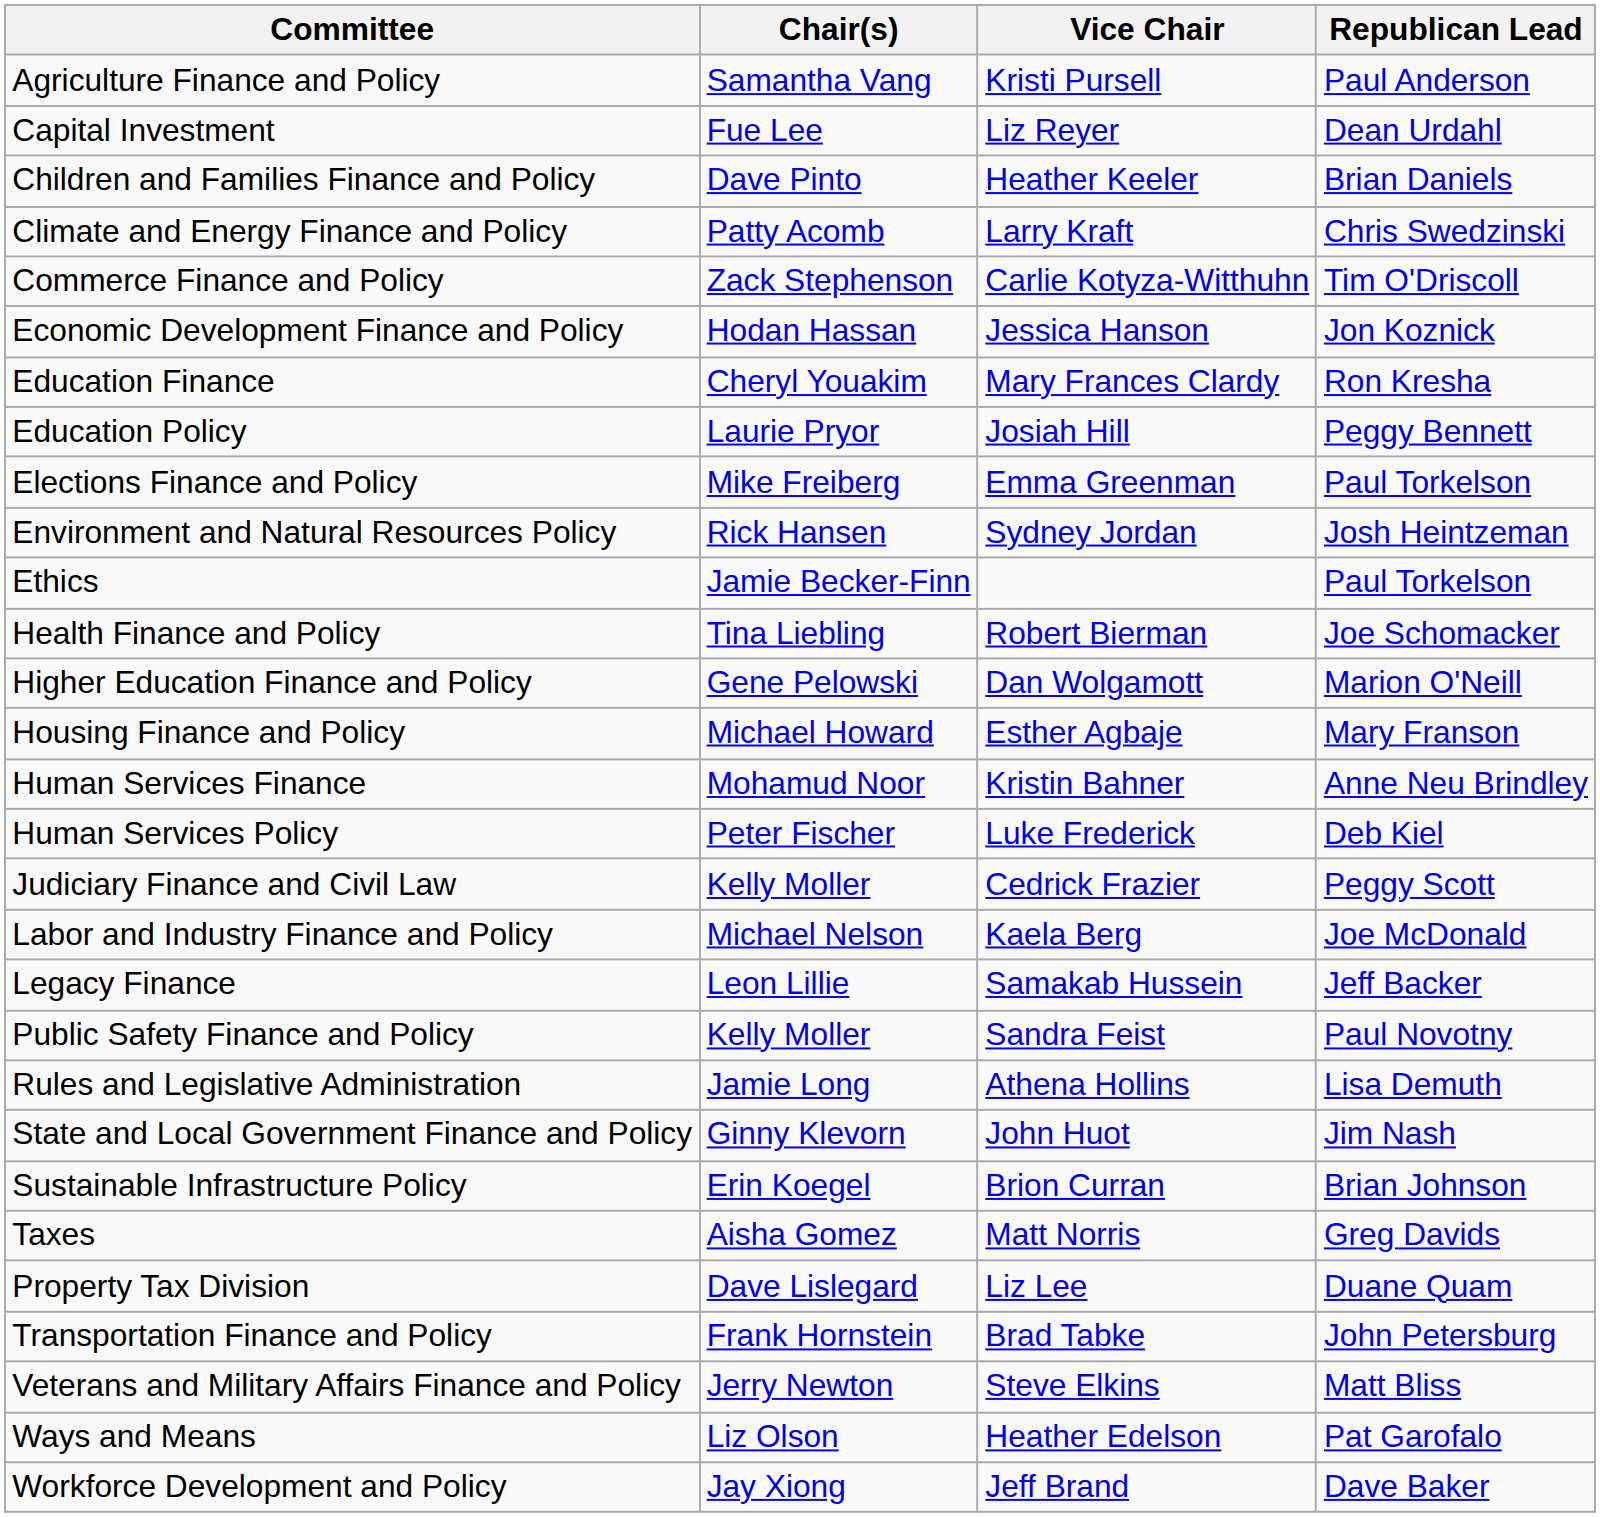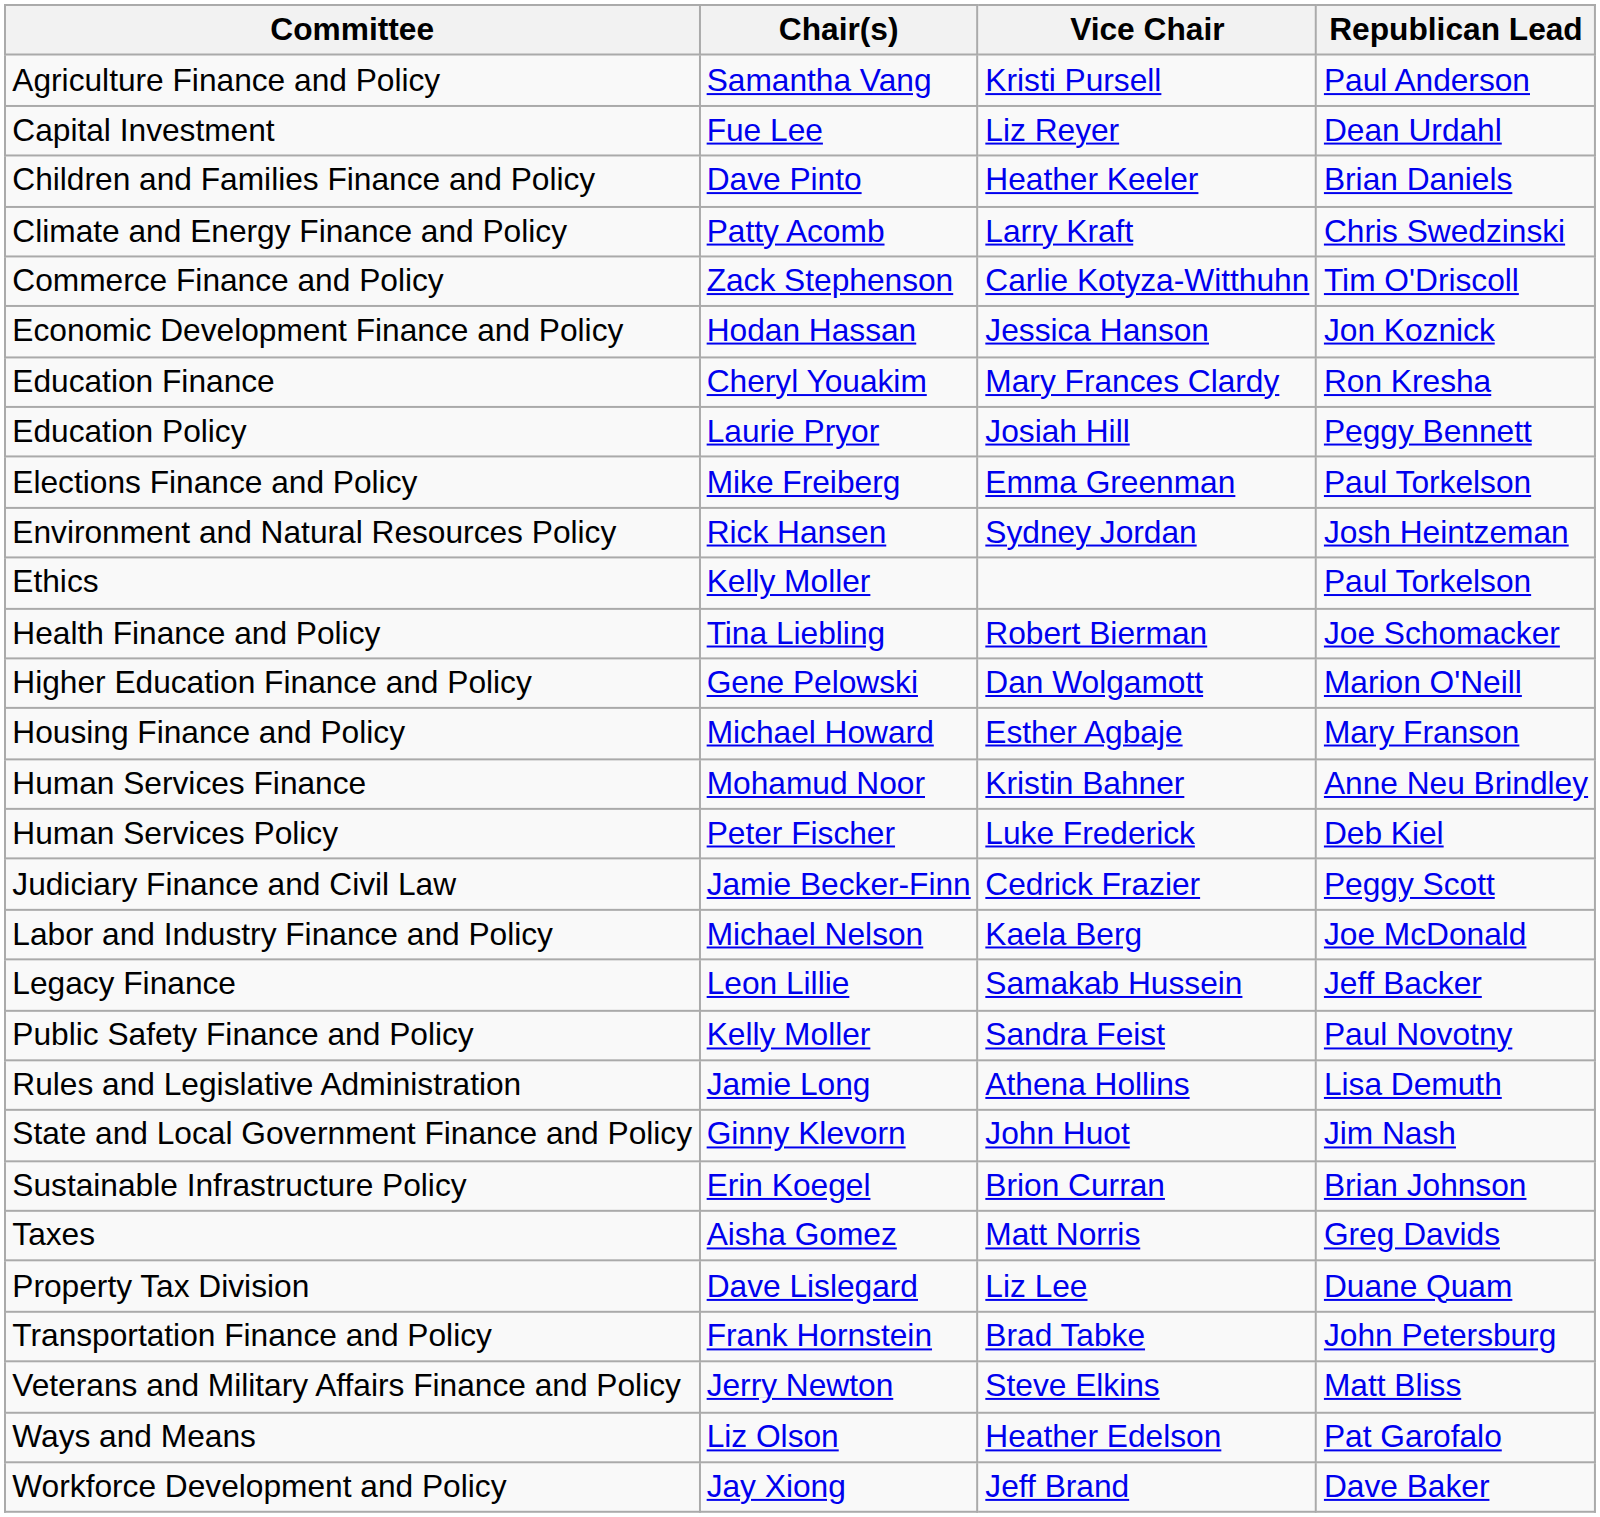 <table class="wikitable">
 <tr>
 <th colspan="3">Committee</th>
 <th>Chair(s)</th>
 <th>Vice Chair</th>
 <th>Republican Lead</th>
 </tr>
 <tr>
 <td colspan="3">Agriculture Finance and Policy</td>
 <td><a href='#'>Samantha Vang</a></td>
 <td><a href='#'>Kristi Pursell</a></td>
 <td><a href='#'>Paul Anderson</a></td>
 </tr>
 <tr>
 <td colspan="3">Capital Investment</td>
 <td><a href='#'>Fue Lee</a></td>
 <td><a href='#'>Liz Reyer</a></td>
 <td><a href='#'>Dean Urdahl</a></td>
 </tr>
 <tr>
 <td colspan="3">Children and Families Finance and Policy</td>
 <td><a href='#'>Dave Pinto</a></td>
 <td><a href='#'>Heather Keeler</a></td>
 <td><a href='#'>Brian Daniels</a></td>
 </tr>
 <tr>
 <td colspan="3">Climate and Energy Finance and Policy</td>
 <td><a href='#'>Patty Acomb</a></td>
 <td><a href='#'>Larry Kraft</a></td>
 <td><a href='#'>Chris Swedzinski</a></td>
 </tr>
 <tr>
 <td colspan="3">Commerce Finance and Policy</td>
 <td><a href='#'>Zack Stephenson</a></td>
 <td><a href='#'>Carlie Kotyza-Witthuhn</a></td>
 <td><a href='#'>Tim O'Driscoll</a></td>
 </tr>
 <tr>
 <td colspan="3">Economic Development Finance and Policy</td>
 <td><a href='#'>Hodan Hassan</a></td>
 <td><a href='#'>Jessica Hanson</a></td>
 <td><a href='#'>Jon Koznick</a></td>
 </tr>
 <tr>
 <td colspan="3">Education Finance</td>
 <td><a href='#'>Cheryl Youakim</a></td>
 <td><a href='#'>Mary Frances Clardy</a></td>
 <td><a href='#'>Ron Kresha</a></td>
 </tr>
 <tr>
 <td colspan="3">Education Policy</td>
 <td><a href='#'>Laurie Pryor</a></td>
 <td><a href='#'>Josiah Hill</a></td>
 <td><a href='#'>Peggy Bennett</a></td>
 </tr>
 <tr>
 <td colspan="3">Elections Finance and Policy</td>
 <td><a href='#'>Mike Freiberg</a></td>
 <td><a href='#'>Emma Greenman</a></td>
 <td><a href='#'>Paul Torkelson</a></td>
 </tr>
 <tr>
 <td colspan="3">Environment and Natural Resources Policy</td>
 <td><a href='#'>Rick Hansen</a></td>
 <td><a href='#'>Sydney Jordan</a></td>
 <td><a href='#'>Josh Heintzeman</a></td>
 </tr>
 <tr>
 <td colspan="3">Ethics</td>
-<td><a href='#'>Jamie Becker-Finn</a></td>
+<td><a href='#'>Kelly Moller</a></td>
 <td></td>
 <td><a href='#'>Paul Torkelson</a></td>
 </tr>
 <tr>
 <td colspan="3">Health Finance and Policy</td>
 <td><a href='#'>Tina Liebling</a></td>
 <td><a href='#'>Robert Bierman</a></td>
 <td><a href='#'>Joe Schomacker</a></td>
 </tr>
 <tr>
 <td colspan="3">Higher Education Finance and Policy</td>
 <td><a href='#'>Gene Pelowski</a></td>
 <td><a href='#'>Dan Wolgamott</a></td>
 <td><a href='#'>Marion O'Neill</a></td>
 </tr>
 <tr>
 <td colspan="3">Housing Finance and Policy</td>
 <td><a href='#'>Michael Howard</a></td>
 <td><a href='#'>Esther Agbaje</a></td>
 <td><a href='#'>Mary Franson</a></td>
 </tr>
 <tr>
 <td colspan="3">Human Services Finance</td>
 <td><a href='#'>Mohamud Noor</a></td>
 <td><a href='#'>Kristin Bahner</a></td>
 <td><a href='#'>Anne Neu Brindley</a></td>
 </tr>
 <tr>
 <td colspan="3">Human Services Policy</td>
 <td><a href='#'>Peter Fischer</a></td>
 <td><a href='#'>Luke Frederick</a></td>
 <td><a href='#'>Deb Kiel</a></td>
 </tr>
 <tr>
 <td colspan="3">Judiciary Finance and Civil Law</td>
-<td><a href='#'>Kelly Moller</a></td>
+<td><a href='#'>Jamie Becker-Finn</a></td>
 <td><a href='#'>Cedrick Frazier</a></td>
 <td><a href='#'>Peggy Scott</a></td>
 </tr>
 <tr>
 <td colspan="3">Labor and Industry Finance and Policy</td>
 <td><a href='#'>Michael Nelson</a></td>
 <td><a href='#'>Kaela Berg</a></td>
 <td><a href='#'>Joe McDonald</a></td>
 </tr>
 <tr>
 <td colspan="3">Legacy Finance</td>
 <td><a href='#'>Leon Lillie</a></td>
 <td><a href='#'>Samakab Hussein</a></td>
 <td><a href='#'>Jeff Backer</a></td>
 </tr>
 <tr>
 <td colspan="3">Public Safety Finance and Policy</td>
 <td><a href='#'>Kelly Moller</a></td>
 <td><a href='#'>Sandra Feist</a></td>
 <td><a href='#'>Paul Novotny</a></td>
 </tr>
 <tr>
 <td colspan="3">Rules and Legislative Administration</td>
 <td><a href='#'>Jamie Long</a></td>
 <td><a href='#'>Athena Hollins</a></td>
 <td><a href='#'>Lisa Demuth</a></td>
 </tr>
 <tr>
 <td colspan="3">State and Local Government Finance and Policy</td>
 <td><a href='#'>Ginny Klevorn</a></td>
 <td><a href='#'>John Huot</a></td>
 <td><a href='#'>Jim Nash</a></td>
 </tr>
 <tr>
 <td colspan="3">Sustainable Infrastructure Policy</td>
 <td><a href='#'>Erin Koegel</a></td>
 <td><a href='#'>Brion Curran</a></td>
 <td><a href='#'>Brian Johnson</a></td>
 </tr>
 <tr>
 <td colspan="3">Taxes</td>
 <td><a href='#'>Aisha Gomez</a></td>
 <td><a href='#'>Matt Norris</a></td>
 <td><a href='#'>Greg Davids</a></td>
 </tr>
 <tr>
 <td colspan="3">Property Tax Division</td>
 <td><a href='#'>Dave Lislegard</a></td>
 <td><a href='#'>Liz Lee</a></td>
 <td><a href='#'>Duane Quam</a></td>
 </tr>
 <tr>
 <td colspan="3">Transportation Finance and Policy</td>
 <td><a href='#'>Frank Hornstein</a></td>
 <td><a href='#'>Brad Tabke</a></td>
 <td><a href='#'>John Petersburg</a></td>
 </tr>
 <tr>
 <td colspan="3">Veterans and Military Affairs Finance and Policy</td>
 <td><a href='#'>Jerry Newton</a></td>
 <td><a href='#'>Steve Elkins</a></td>
 <td><a href='#'>Matt Bliss</a></td>
 </tr>
 <tr>
 <td colspan="3">Ways and Means</td>
 <td><a href='#'>Liz Olson</a></td>
 <td><a href='#'>Heather Edelson</a></td>
 <td><a href='#'>Pat Garofalo</a></td>
 </tr>
 <tr>
 <td colspan="3">Workforce Development and Policy</td>
 <td><a href='#'>Jay Xiong</a></td>
 <td><a href='#'>Jeff Brand</a></td>
 <td><a href='#'>Dave Baker</a></td>
 </tr>
 </table>
